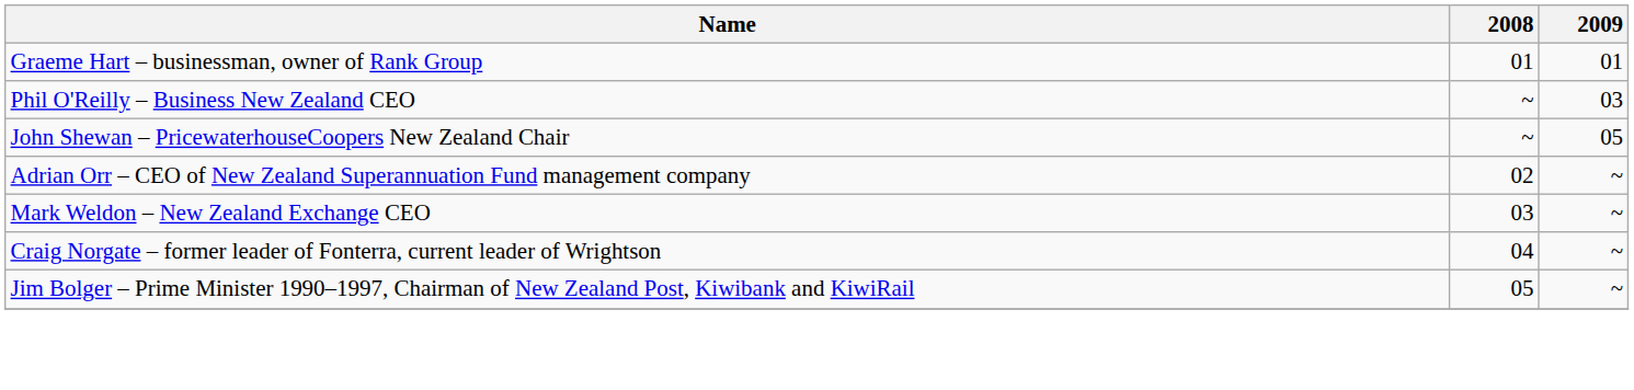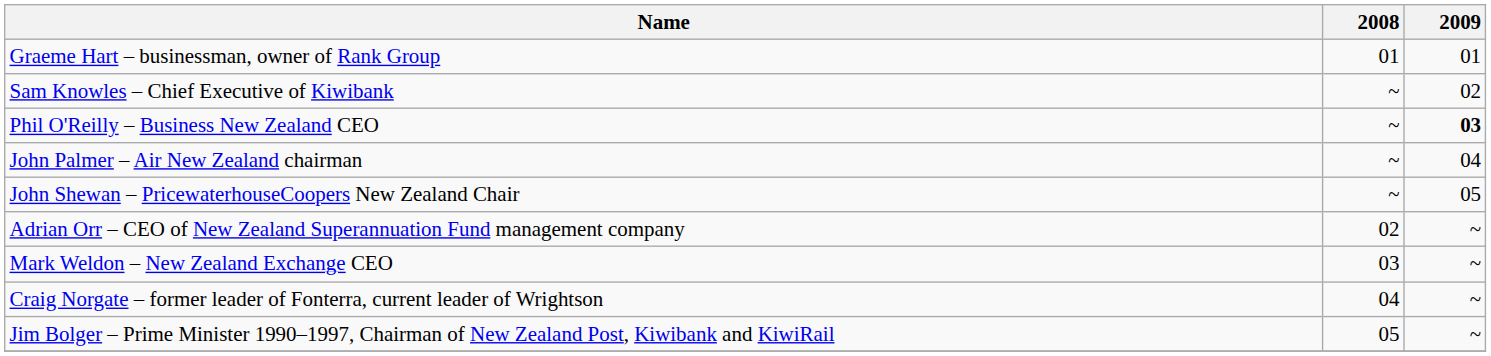 <table class="wikitable sortable" width="85%" style="font-size:95%;">
 <tr>
 <th>Name</th>
 <th style="text-align: right;">2008</th>
 <th style="text-align: right;">2009</th>
 </tr>
 <tr>
 <td><a href='#'>Graeme Hart</a> – businessman, owner of <a href='#'>Rank Group</a></td>
 <td style="text-align: right;">01</td>
 <td style="text-align: right;">01</td>
 </tr>
 <tr>
+<td><a href='#'>Sam Knowles</a> – Chief Executive of <a href='#'>Kiwibank</a></td>
+<td style="text-align: right;">~</td>
+<td style="text-align: right;">02</td>
+</tr>
+<tr>
 <td><a href='#'>Phil O'Reilly</a> – <a href='#'>Business New Zealand</a> CEO</td>
 <td style="text-align: right;">~</td>
-<td style="text-align: right;">03</td>
+<td style="text-align: right;"><strong>03</strong></td>
+</tr>
+<tr>
+<td><a href='#'>John Palmer</a> – <a href='#'>Air New Zealand</a> chairman</td>
+<td style="text-align: right;">~</td>
+<td style="text-align: right;">04</td>
 </tr>
 <tr>
 <td><a href='#'>John Shewan</a> – <a href='#'>PricewaterhouseCoopers</a> New Zealand Chair</td>
 <td style="text-align: right;">~</td>
 <td style="text-align: right;">05</td>
 </tr>
 <tr>
 <td><a href='#'>Adrian Orr</a> – CEO of <a href='#'>New Zealand Superannuation Fund</a> management company</td>
 <td style="text-align: right;">02</td>
 <td style="text-align: right;">~</td>
 </tr>
 <tr>
 <td><a href='#'>Mark Weldon</a> – <a href='#'>New Zealand Exchange</a> CEO</td>
 <td style="text-align: right;">03</td>
 <td style="text-align: right;">~</td>
 </tr>
 <tr>
 <td><a href='#'>Craig Norgate</a> – former leader of Fonterra, current  leader of Wrightson</td>
 <td style="text-align: right;">04</td>
 <td style="text-align: right;">~</td>
 </tr>
 <tr>
 <td><a href='#'>Jim Bolger</a> – Prime Minister 1990–1997, Chairman of <a href='#'>New Zealand Post</a>, <a href='#'>Kiwibank</a> and <a href='#'>KiwiRail</a></td>
 <td style="text-align: right;">05</td>
 <td style="text-align: right;">~</td>
 </tr>
 <tr>
 </tr>
 </table>
